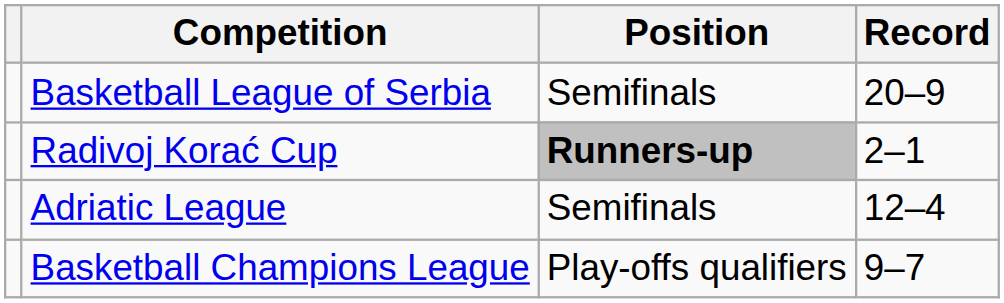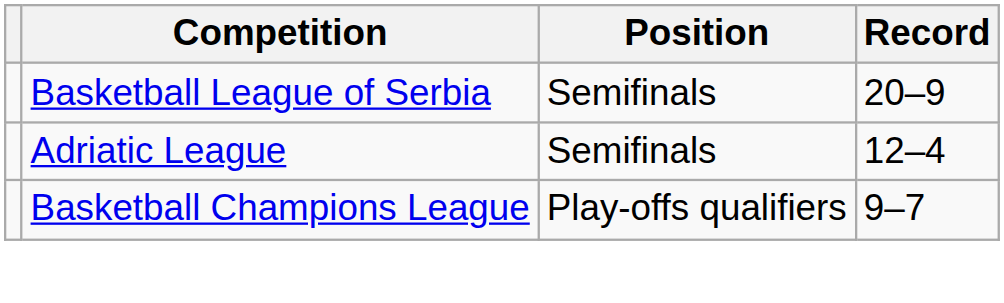 <table class="wikitable">
 <tr>
 <th></th>
 <th>Competition</th>
 <th>Position</th>
 <th>Record</th>
 </tr>
 <tr>
 <td></td>
 <td><a href='#'>Basketball League of Serbia</a></td>
 <td>Semifinals</td>
 <td>20–9</td>
 </tr>
 <tr>
 <td></td>
-<td><a href='#'>Radivoj Korać Cup</a></td>
-<td bgcolor=silver><strong>Runners-up</strong></td>
-<td>2–1</td>
-</tr>
-<tr>
-<td></td>
 <td><a href='#'>Adriatic League</a></td>
 <td>Semifinals</td>
 <td>12–4</td>
 </tr>
 <tr>
 <td></td>
 <td><a href='#'>Basketball Champions League</a></td>
 <td>Play-offs qualifiers</td>
 <td>9–7</td>
 </tr>
 </table>
